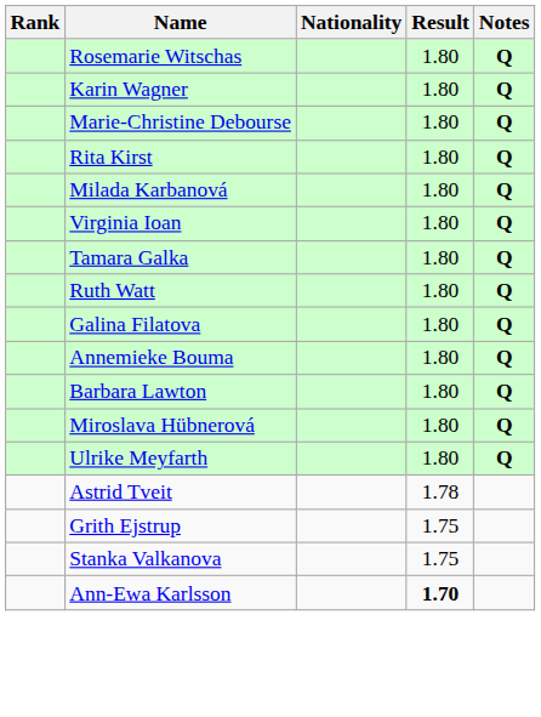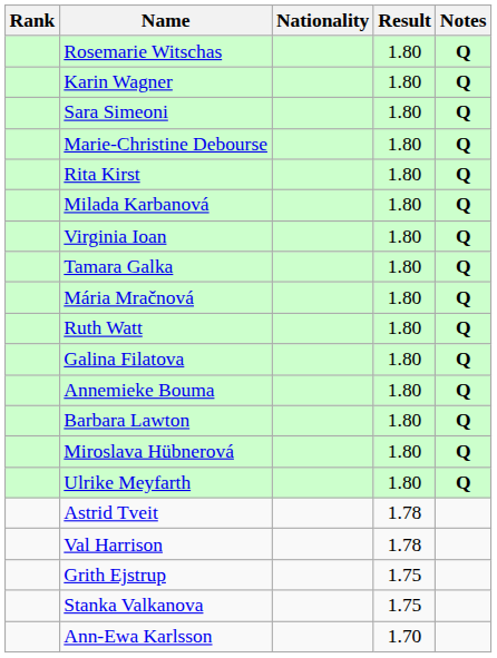 <table class="wikitable sortable" style="text-align:center">
 <tr>
 <th>Rank</th>
 <th>Name</th>
 <th>Nationality</th>
 <th>Result</th>
 <th>Notes</th>
 </tr>
 <tr bgcolor=ccffcc>
 <td></td>
 <td align=left><a href='#'>Rosemarie Witschas</a></td>
 <td align=left></td>
 <td>1.80</td>
 <td><strong>Q</strong></td>
 </tr>
 <tr bgcolor=ccffcc>
 <td></td>
 <td align=left><a href='#'>Karin Wagner</a></td>
+<td align=left></td>
+<td>1.80</td>
+<td><strong>Q</strong></td>
+</tr>
+<tr bgcolor=ccffcc>
+<td></td>
+<td align=left><a href='#'>Sara Simeoni</a></td>
 <td align=left></td>
 <td>1.80</td>
 <td><strong>Q</strong></td>
 </tr>
 <tr bgcolor=ccffcc>
 <td></td>
 <td align=left><a href='#'>Marie-Christine Debourse</a></td>
 <td align=left></td>
 <td>1.80</td>
 <td><strong>Q</strong></td>
 </tr>
 <tr bgcolor=ccffcc>
 <td></td>
 <td align=left><a href='#'>Rita Kirst</a></td>
 <td align=left></td>
 <td>1.80</td>
 <td><strong>Q</strong></td>
 </tr>
 <tr bgcolor=ccffcc>
 <td></td>
 <td align=left><a href='#'>Milada Karbanová</a></td>
 <td align=left></td>
 <td>1.80</td>
 <td><strong>Q</strong></td>
 </tr>
 <tr bgcolor=ccffcc>
 <td></td>
 <td align=left><a href='#'>Virginia Ioan</a></td>
 <td align=left></td>
 <td>1.80</td>
 <td><strong>Q</strong></td>
 </tr>
 <tr bgcolor=ccffcc>
 <td></td>
 <td align=left><a href='#'>Tamara Galka</a></td>
+<td align=left></td>
+<td>1.80</td>
+<td><strong>Q</strong></td>
+</tr>
+<tr bgcolor=ccffcc>
+<td></td>
+<td align=left><a href='#'>Mária Mračnová</a></td>
 <td align=left></td>
 <td>1.80</td>
 <td><strong>Q</strong></td>
 </tr>
 <tr bgcolor=ccffcc>
 <td></td>
 <td align=left><a href='#'>Ruth Watt</a></td>
 <td align=left></td>
 <td>1.80</td>
 <td><strong>Q</strong></td>
 </tr>
 <tr bgcolor=ccffcc>
 <td></td>
 <td align=left><a href='#'>Galina Filatova</a></td>
 <td align=left></td>
 <td>1.80</td>
 <td><strong>Q</strong></td>
 </tr>
 <tr bgcolor=ccffcc>
 <td></td>
 <td align=left><a href='#'>Annemieke Bouma</a></td>
 <td align=left></td>
 <td>1.80</td>
 <td><strong>Q</strong></td>
 </tr>
 <tr bgcolor=ccffcc>
 <td></td>
 <td align=left><a href='#'>Barbara Lawton</a></td>
 <td align=left></td>
 <td>1.80</td>
 <td><strong>Q</strong></td>
 </tr>
 <tr bgcolor=ccffcc>
 <td></td>
 <td align=left><a href='#'>Miroslava Hübnerová</a></td>
 <td align=left></td>
 <td>1.80</td>
 <td><strong>Q</strong></td>
 </tr>
 <tr bgcolor=ccffcc>
 <td></td>
 <td align=left><a href='#'>Ulrike Meyfarth</a></td>
 <td align=left></td>
 <td>1.80</td>
 <td><strong>Q</strong></td>
 </tr>
 <tr>
 <td></td>
 <td align=left><a href='#'>Astrid Tveit</a></td>
 <td align=left></td>
 <td>1.78</td>
 <td></td>
 </tr>
 <tr>
 <td></td>
+<td align=left><a href='#'>Val Harrison</a></td>
+<td align=left></td>
+<td>1.78</td>
+<td></td>
+</tr>
+<tr>
+<td></td>
 <td align=left><a href='#'>Grith Ejstrup</a></td>
 <td align=left></td>
 <td>1.75</td>
 <td></td>
 </tr>
 <tr>
 <td></td>
 <td align=left><a href='#'>Stanka Valkanova</a></td>
 <td align=left></td>
 <td>1.75</td>
 <td></td>
 </tr>
 <tr>
 <td></td>
 <td align=left><a href='#'>Ann-Ewa Karlsson</a></td>
 <td align=left></td>
-<td><strong>1.70</strong></td>
+<td>1.70</td>
 <td></td>
 </tr>
 </table>
